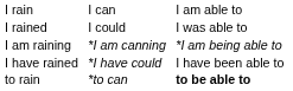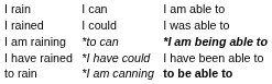 <table>
 <tr>
 <td>I rain</td>
 <td> </td>
 <td>I can</td>
 <td> </td>
 <td>I am able to</td>
 </tr>
 <tr>
 <td>I rained</td>
 <td> </td>
 <td>I could</td>
 <td> </td>
 <td>I was able to</td>
 </tr>
 <tr>
 <td>I am raining</td>
 <td> </td>
-<td><em>*I am canning</em></td>
+<td><em>*to can</em></td>
 <td> </td>
-<td><em>*I am being able to</em></td>
+<td><strong><em>*I am being able to</em></strong></td>
 </tr>
 <tr>
 <td>I have rained</td>
 <td> </td>
 <td><em>*I have could</em></td>
 <td> </td>
 <td>I have been able to</td>
 </tr>
 <tr>
 <td>to rain</td>
 <td> </td>
-<td><em>*to can</em></td>
+<td><em>*I am canning</em></td>
 <td> </td>
 <td><strong>to be able to</strong></td>
 </tr>
 </table>
